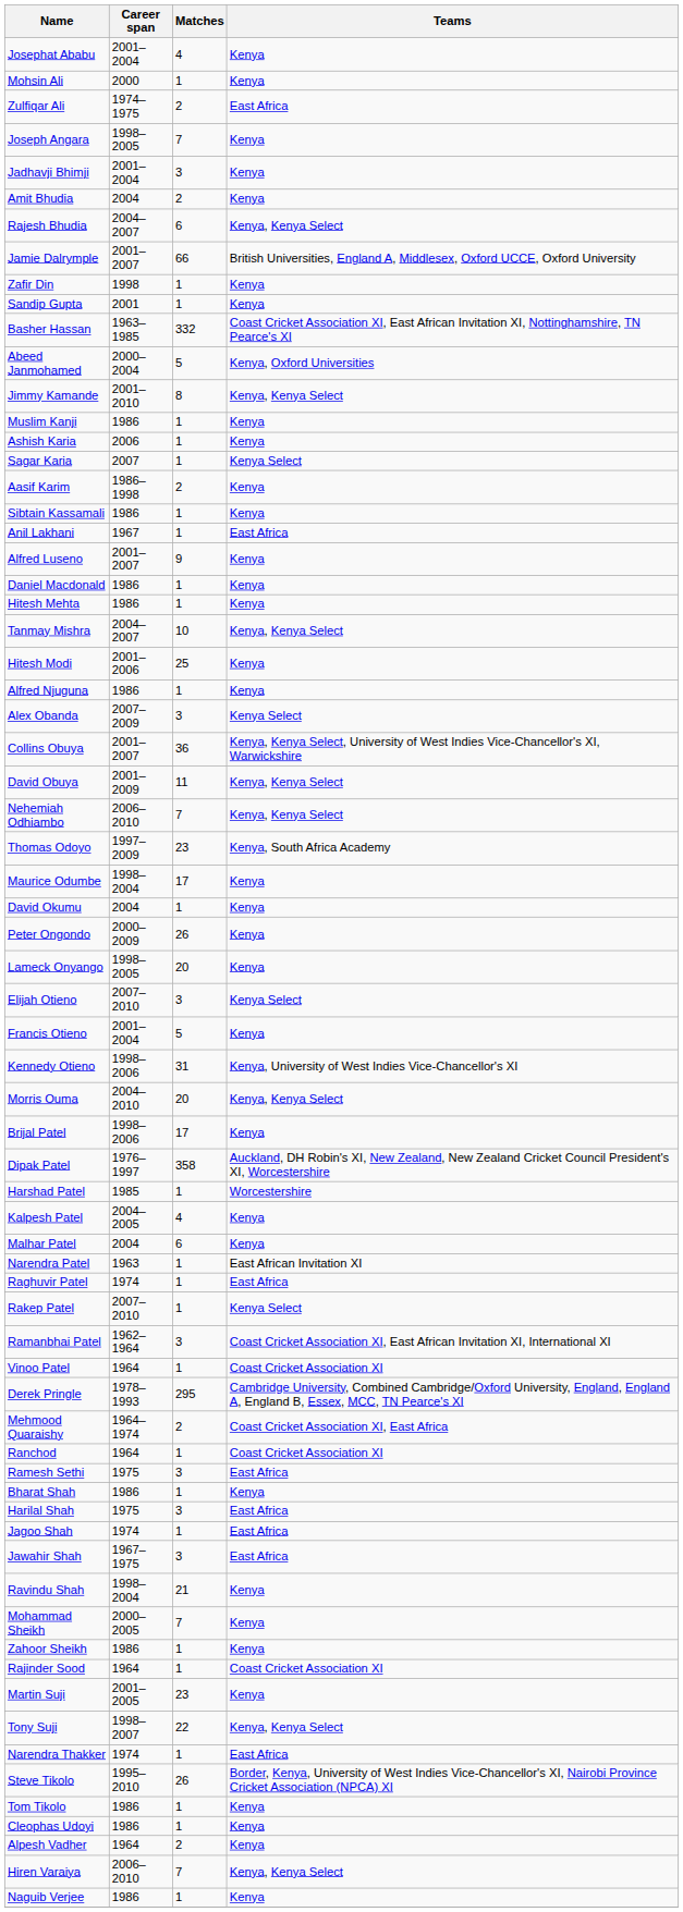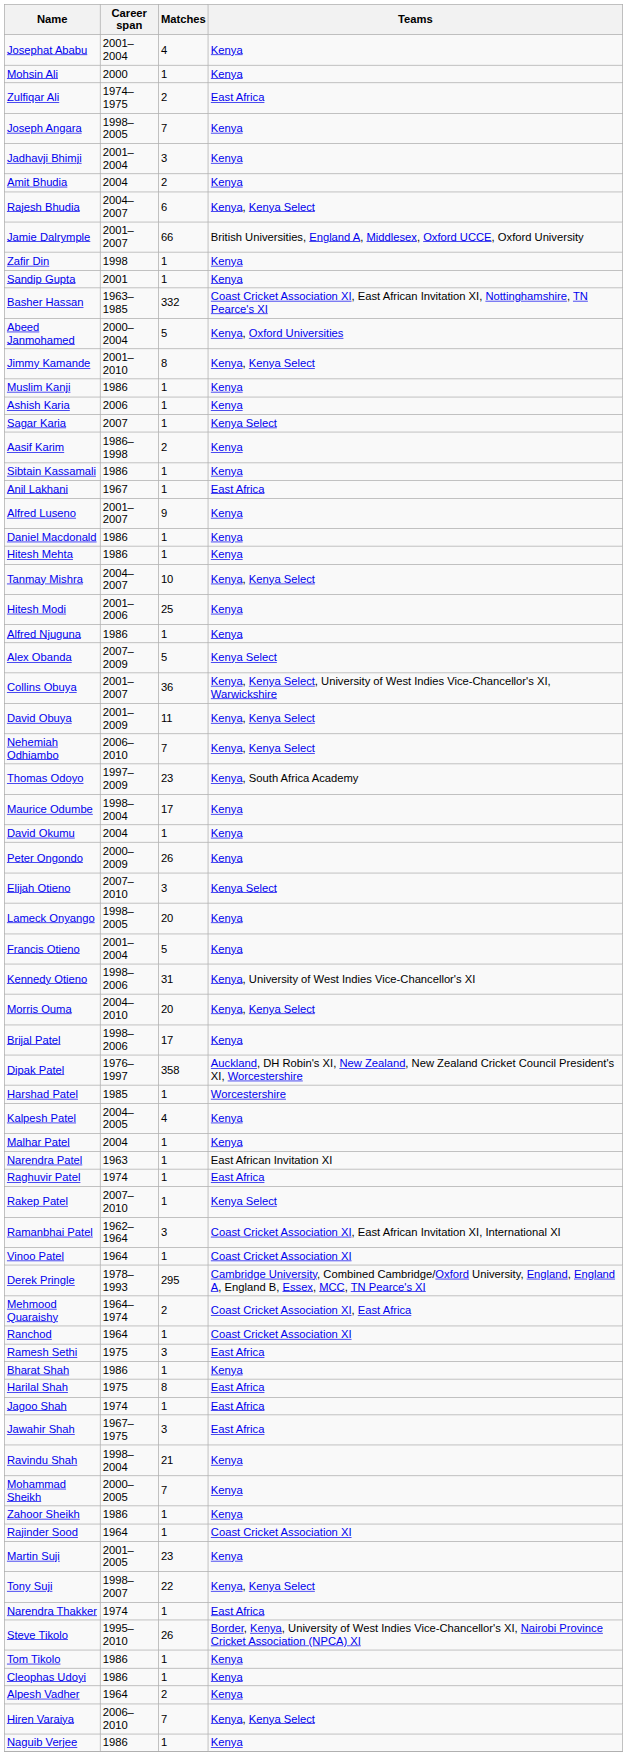 <table class="wikitable" width="100%">
 <tr bgcolor="#efefef">
 <th>Name</th>
 <th>Career span</th>
 <th>Matches</th>
 <th>Teams</th>
 </tr>
 <tr>
 <td><a href='#'>Josephat Ababu</a></td>
 <td>2001–2004</td>
 <td>4</td>
 <td><a href='#'>Kenya</a></td>
 </tr>
 <tr>
 <td><a href='#'>Mohsin Ali</a></td>
 <td>2000</td>
 <td>1</td>
 <td><a href='#'>Kenya</a></td>
 </tr>
 <tr>
 <td><a href='#'>Zulfiqar Ali</a></td>
 <td>1974–1975</td>
 <td>2</td>
 <td><a href='#'>East Africa</a></td>
 </tr>
 <tr>
 <td><a href='#'>Joseph Angara</a></td>
 <td>1998–2005</td>
 <td>7</td>
 <td><a href='#'>Kenya</a></td>
 </tr>
 <tr>
 <td><a href='#'>Jadhavji Bhimji</a></td>
 <td>2001–2004</td>
 <td>3</td>
 <td><a href='#'>Kenya</a></td>
 </tr>
 <tr>
 <td><a href='#'>Amit Bhudia</a></td>
 <td>2004</td>
 <td>2</td>
 <td><a href='#'>Kenya</a></td>
 </tr>
 <tr>
 <td><a href='#'>Rajesh Bhudia</a></td>
 <td>2004–2007</td>
 <td>6</td>
 <td><a href='#'>Kenya</a>, <a href='#'>Kenya Select</a></td>
 </tr>
 <tr>
 <td><a href='#'>Jamie Dalrymple</a></td>
 <td>2001–2007</td>
 <td>66</td>
 <td>British Universities, <a href='#'>England A</a>, <a href='#'>Middlesex</a>, <a href='#'>Oxford UCCE</a>, Oxford University</td>
 </tr>
 <tr>
 <td><a href='#'>Zafir Din</a></td>
 <td>1998</td>
 <td>1</td>
 <td><a href='#'>Kenya</a></td>
 </tr>
 <tr>
 <td><a href='#'>Sandip Gupta</a></td>
 <td>2001</td>
 <td>1</td>
 <td><a href='#'>Kenya</a></td>
 </tr>
 <tr>
 <td><a href='#'>Basher Hassan</a></td>
 <td>1963–1985</td>
 <td>332</td>
 <td><a href='#'>Coast Cricket Association XI</a>, East African Invitation XI, <a href='#'>Nottinghamshire</a>, <a href='#'>TN Pearce's XI</a></td>
 </tr>
 <tr>
 <td><a href='#'>Abeed Janmohamed</a></td>
 <td>2000–2004</td>
 <td>5</td>
 <td><a href='#'>Kenya</a>, <a href='#'>Oxford Universities</a></td>
 </tr>
 <tr>
 <td><a href='#'>Jimmy Kamande</a></td>
 <td>2001–2010</td>
 <td>8</td>
 <td><a href='#'>Kenya</a>, <a href='#'>Kenya Select</a></td>
 </tr>
 <tr>
 <td><a href='#'>Muslim Kanji</a></td>
 <td>1986</td>
 <td>1</td>
 <td><a href='#'>Kenya</a></td>
 </tr>
 <tr>
 <td><a href='#'>Ashish Karia</a></td>
 <td>2006</td>
 <td>1</td>
 <td><a href='#'>Kenya</a></td>
 </tr>
 <tr>
 <td><a href='#'>Sagar Karia</a></td>
 <td>2007</td>
 <td>1</td>
 <td><a href='#'>Kenya Select</a></td>
 </tr>
 <tr>
 <td><a href='#'>Aasif Karim</a></td>
 <td>1986–1998</td>
 <td>2</td>
 <td><a href='#'>Kenya</a></td>
 </tr>
 <tr>
 <td><a href='#'>Sibtain Kassamali</a></td>
 <td>1986</td>
 <td>1</td>
 <td><a href='#'>Kenya</a></td>
 </tr>
 <tr>
 <td><a href='#'>Anil Lakhani</a></td>
 <td>1967</td>
 <td>1</td>
 <td><a href='#'>East Africa</a></td>
 </tr>
 <tr>
 <td><a href='#'>Alfred Luseno</a></td>
 <td>2001–2007</td>
 <td>9</td>
 <td><a href='#'>Kenya</a></td>
 </tr>
 <tr>
 <td><a href='#'>Daniel Macdonald</a></td>
 <td>1986</td>
 <td>1</td>
 <td><a href='#'>Kenya</a></td>
 </tr>
 <tr>
 <td><a href='#'>Hitesh Mehta</a></td>
 <td>1986</td>
 <td>1</td>
 <td><a href='#'>Kenya</a></td>
 </tr>
 <tr>
 <td><a href='#'>Tanmay Mishra</a></td>
 <td>2004–2007</td>
 <td>10</td>
 <td><a href='#'>Kenya</a>, <a href='#'>Kenya Select</a></td>
 </tr>
 <tr>
 <td><a href='#'>Hitesh Modi</a></td>
 <td>2001–2006</td>
 <td>25</td>
 <td><a href='#'>Kenya</a></td>
 </tr>
 <tr>
 <td><a href='#'>Alfred Njuguna</a></td>
 <td>1986</td>
 <td>1</td>
 <td><a href='#'>Kenya</a></td>
 </tr>
 <tr>
 <td><a href='#'>Alex Obanda</a></td>
 <td>2007–2009</td>
-<td>3</td>
+<td>5</td>
 <td><a href='#'>Kenya Select</a></td>
 </tr>
 <tr>
 <td><a href='#'>Collins Obuya</a></td>
 <td>2001–2007</td>
 <td>36</td>
 <td><a href='#'>Kenya</a>, <a href='#'>Kenya Select</a>, University of West Indies Vice-Chancellor's XI, <a href='#'>Warwickshire</a></td>
 </tr>
 <tr>
 <td><a href='#'>David Obuya</a></td>
 <td>2001–2009</td>
 <td>11</td>
 <td><a href='#'>Kenya</a>, <a href='#'>Kenya Select</a></td>
 </tr>
 <tr>
 <td><a href='#'>Nehemiah Odhiambo</a></td>
 <td>2006–2010</td>
 <td>7</td>
 <td><a href='#'>Kenya</a>, <a href='#'>Kenya Select</a></td>
 </tr>
 <tr>
 <td><a href='#'>Thomas Odoyo</a></td>
 <td>1997–2009</td>
 <td>23</td>
 <td><a href='#'>Kenya</a>, South Africa Academy</td>
 </tr>
 <tr>
 <td><a href='#'>Maurice Odumbe</a></td>
 <td>1998–2004</td>
 <td>17</td>
 <td><a href='#'>Kenya</a></td>
 </tr>
 <tr>
 <td><a href='#'>David Okumu</a></td>
 <td>2004</td>
 <td>1</td>
 <td><a href='#'>Kenya</a></td>
 </tr>
 <tr>
 <td><a href='#'>Peter Ongondo</a></td>
 <td>2000–2009</td>
 <td>26</td>
 <td><a href='#'>Kenya</a></td>
 </tr>
 <tr>
+<td><a href='#'>Elijah Otieno</a></td>
+<td>2007–2010</td>
+<td>3</td>
+<td><a href='#'>Kenya Select</a></td>
+</tr>
+<tr>
 <td><a href='#'>Lameck Onyango</a></td>
 <td>1998–2005</td>
 <td>20</td>
 <td><a href='#'>Kenya</a></td>
-</tr>
-<tr>
-<td><a href='#'>Elijah Otieno</a></td>
-<td>2007–2010</td>
-<td>3</td>
-<td><a href='#'>Kenya Select</a></td>
 </tr>
 <tr>
 <td><a href='#'>Francis Otieno</a></td>
 <td>2001–2004</td>
 <td>5</td>
 <td><a href='#'>Kenya</a></td>
 </tr>
 <tr>
 <td><a href='#'>Kennedy Otieno</a></td>
 <td>1998–2006</td>
 <td>31</td>
 <td><a href='#'>Kenya</a>, University of West Indies Vice-Chancellor's XI</td>
 </tr>
 <tr>
 <td><a href='#'>Morris Ouma</a></td>
 <td>2004–2010</td>
 <td>20</td>
 <td><a href='#'>Kenya</a>, <a href='#'>Kenya Select</a></td>
 </tr>
 <tr>
 <td><a href='#'>Brijal Patel</a></td>
 <td>1998–2006</td>
 <td>17</td>
 <td><a href='#'>Kenya</a></td>
 </tr>
 <tr>
 <td><a href='#'>Dipak Patel</a></td>
 <td>1976–1997</td>
 <td>358</td>
 <td><a href='#'>Auckland</a>, DH Robin's XI, <a href='#'>New Zealand</a>, New Zealand Cricket Council President's XI, <a href='#'>Worcestershire</a></td>
 </tr>
 <tr>
 <td><a href='#'>Harshad Patel</a></td>
 <td>1985</td>
 <td>1</td>
 <td><a href='#'>Worcestershire</a></td>
 </tr>
 <tr>
 <td><a href='#'>Kalpesh Patel</a></td>
 <td>2004–2005</td>
 <td>4</td>
 <td><a href='#'>Kenya</a></td>
 </tr>
 <tr>
 <td><a href='#'>Malhar Patel</a></td>
 <td>2004</td>
-<td>6</td>
+<td>1</td>
 <td><a href='#'>Kenya</a></td>
 </tr>
 <tr>
 <td><a href='#'>Narendra Patel</a></td>
 <td>1963</td>
 <td>1</td>
 <td>East African Invitation XI</td>
 </tr>
 <tr>
 <td><a href='#'>Raghuvir Patel</a></td>
 <td>1974</td>
 <td>1</td>
 <td><a href='#'>East Africa</a></td>
 </tr>
 <tr>
 <td><a href='#'>Rakep Patel</a></td>
 <td>2007–2010</td>
 <td>1</td>
 <td><a href='#'>Kenya Select</a></td>
 </tr>
 <tr>
 <td><a href='#'>Ramanbhai Patel</a></td>
 <td>1962–1964</td>
 <td>3</td>
 <td><a href='#'>Coast Cricket Association XI</a>, East African Invitation XI, International XI</td>
 </tr>
 <tr>
 <td><a href='#'>Vinoo Patel</a></td>
 <td>1964</td>
 <td>1</td>
 <td><a href='#'>Coast Cricket Association XI</a></td>
 </tr>
 <tr>
 <td><a href='#'>Derek Pringle</a></td>
 <td>1978–1993</td>
 <td>295</td>
 <td><a href='#'>Cambridge University</a>, Combined Cambridge/<a href='#'>Oxford</a> University, <a href='#'>England</a>, <a href='#'>England A</a>, England B, <a href='#'>Essex</a>, <a href='#'>MCC</a>, <a href='#'>TN Pearce's XI</a></td>
 </tr>
 <tr>
 <td><a href='#'>Mehmood Quaraishy</a></td>
 <td>1964–1974</td>
 <td>2</td>
 <td><a href='#'>Coast Cricket Association XI</a>, <a href='#'>East Africa</a></td>
 </tr>
 <tr>
 <td><a href='#'>Ranchod</a></td>
 <td>1964</td>
 <td>1</td>
 <td><a href='#'>Coast Cricket Association XI</a></td>
 </tr>
 <tr>
 <td><a href='#'>Ramesh Sethi</a></td>
 <td>1975</td>
 <td>3</td>
 <td><a href='#'>East Africa</a></td>
 </tr>
 <tr>
 <td><a href='#'>Bharat Shah</a></td>
 <td>1986</td>
 <td>1</td>
 <td><a href='#'>Kenya</a></td>
 </tr>
 <tr>
 <td><a href='#'>Harilal Shah</a></td>
 <td>1975</td>
-<td>3</td>
+<td>8</td>
 <td><a href='#'>East Africa</a></td>
 </tr>
 <tr>
 <td><a href='#'>Jagoo Shah</a></td>
 <td>1974</td>
 <td>1</td>
 <td><a href='#'>East Africa</a></td>
 </tr>
 <tr>
 <td><a href='#'>Jawahir Shah</a></td>
 <td>1967–1975</td>
 <td>3</td>
 <td><a href='#'>East Africa</a></td>
 </tr>
 <tr>
 <td><a href='#'>Ravindu Shah</a></td>
 <td>1998–2004</td>
 <td>21</td>
 <td><a href='#'>Kenya</a></td>
 </tr>
 <tr>
 <td><a href='#'>Mohammad Sheikh</a></td>
 <td>2000–2005</td>
 <td>7</td>
 <td><a href='#'>Kenya</a></td>
 </tr>
 <tr>
 <td><a href='#'>Zahoor Sheikh</a></td>
 <td>1986</td>
 <td>1</td>
 <td><a href='#'>Kenya</a></td>
 </tr>
 <tr>
 <td><a href='#'>Rajinder Sood</a></td>
 <td>1964</td>
 <td>1</td>
 <td><a href='#'>Coast Cricket Association XI</a></td>
 </tr>
 <tr>
 <td><a href='#'>Martin Suji</a></td>
 <td>2001–2005</td>
 <td>23</td>
 <td><a href='#'>Kenya</a></td>
 </tr>
 <tr>
 <td><a href='#'>Tony Suji</a></td>
 <td>1998–2007</td>
 <td>22</td>
 <td><a href='#'>Kenya</a>, <a href='#'>Kenya Select</a></td>
 </tr>
 <tr>
 <td><a href='#'>Narendra Thakker</a></td>
 <td>1974</td>
 <td>1</td>
 <td><a href='#'>East Africa</a></td>
 </tr>
 <tr>
 <td><a href='#'>Steve Tikolo</a></td>
 <td>1995–2010</td>
 <td>26</td>
 <td><a href='#'>Border</a>, <a href='#'>Kenya</a>, University of West Indies Vice-Chancellor's XI, <a href='#'>Nairobi Province Cricket Association (NPCA) XI</a></td>
 </tr>
 <tr>
 <td><a href='#'>Tom Tikolo</a></td>
 <td>1986</td>
 <td>1</td>
 <td><a href='#'>Kenya</a></td>
 </tr>
 <tr>
 <td><a href='#'>Cleophas Udoyi</a></td>
 <td>1986</td>
 <td>1</td>
 <td><a href='#'>Kenya</a></td>
 </tr>
 <tr>
 <td><a href='#'>Alpesh Vadher</a></td>
 <td>1964</td>
 <td>2</td>
 <td><a href='#'>Kenya</a></td>
 </tr>
 <tr>
 <td><a href='#'>Hiren Varaiya</a></td>
 <td>2006–2010</td>
 <td>7</td>
 <td><a href='#'>Kenya</a>, <a href='#'>Kenya Select</a></td>
 </tr>
 <tr>
 <td><a href='#'>Naguib Verjee</a></td>
 <td>1986</td>
 <td>1</td>
 <td><a href='#'>Kenya</a></td>
 </tr>
 <tr>
 </tr>
 </table>
